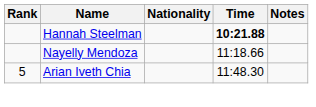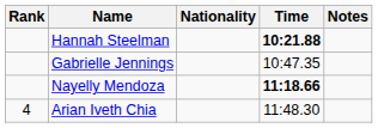 <table class="wikitable sortable" style="text-align:center">
 <tr>
 <th>Rank</th>
 <th>Name</th>
 <th>Nationality</th>
 <th>Time</th>
 <th>Notes</th>
 </tr>
 <tr>
 <td></td>
 <td align=left><a href='#'>Hannah Steelman</a></td>
 <td align=left></td>
 <td><strong>10:21.88</strong></td>
 <td></td>
 </tr>
 <tr>
 <td></td>
-<td align=left><a href='#'>Nayelly Mendoza</a></td>
+<td align=left><a href='#'>Gabrielle Jennings</a></td>
 <td align=left></td>
-<td>11:18.66</td>
+<td>10:47.35</td>
 <td></td>
 </tr>
 <tr>
-<td>5</td>
+<td></td>
+<td align=left><a href='#'>Nayelly Mendoza</a></td>
+<td align=left></td>
+<td><strong>11:18.66</strong></td>
+<td></td>
+</tr>
+<tr>
+<td>4</td>
 <td align=left><a href='#'>Arian Iveth Chia</a></td>
 <td align=left></td>
 <td>11:48.30</td>
 <td></td>
 </tr>
 </table>
